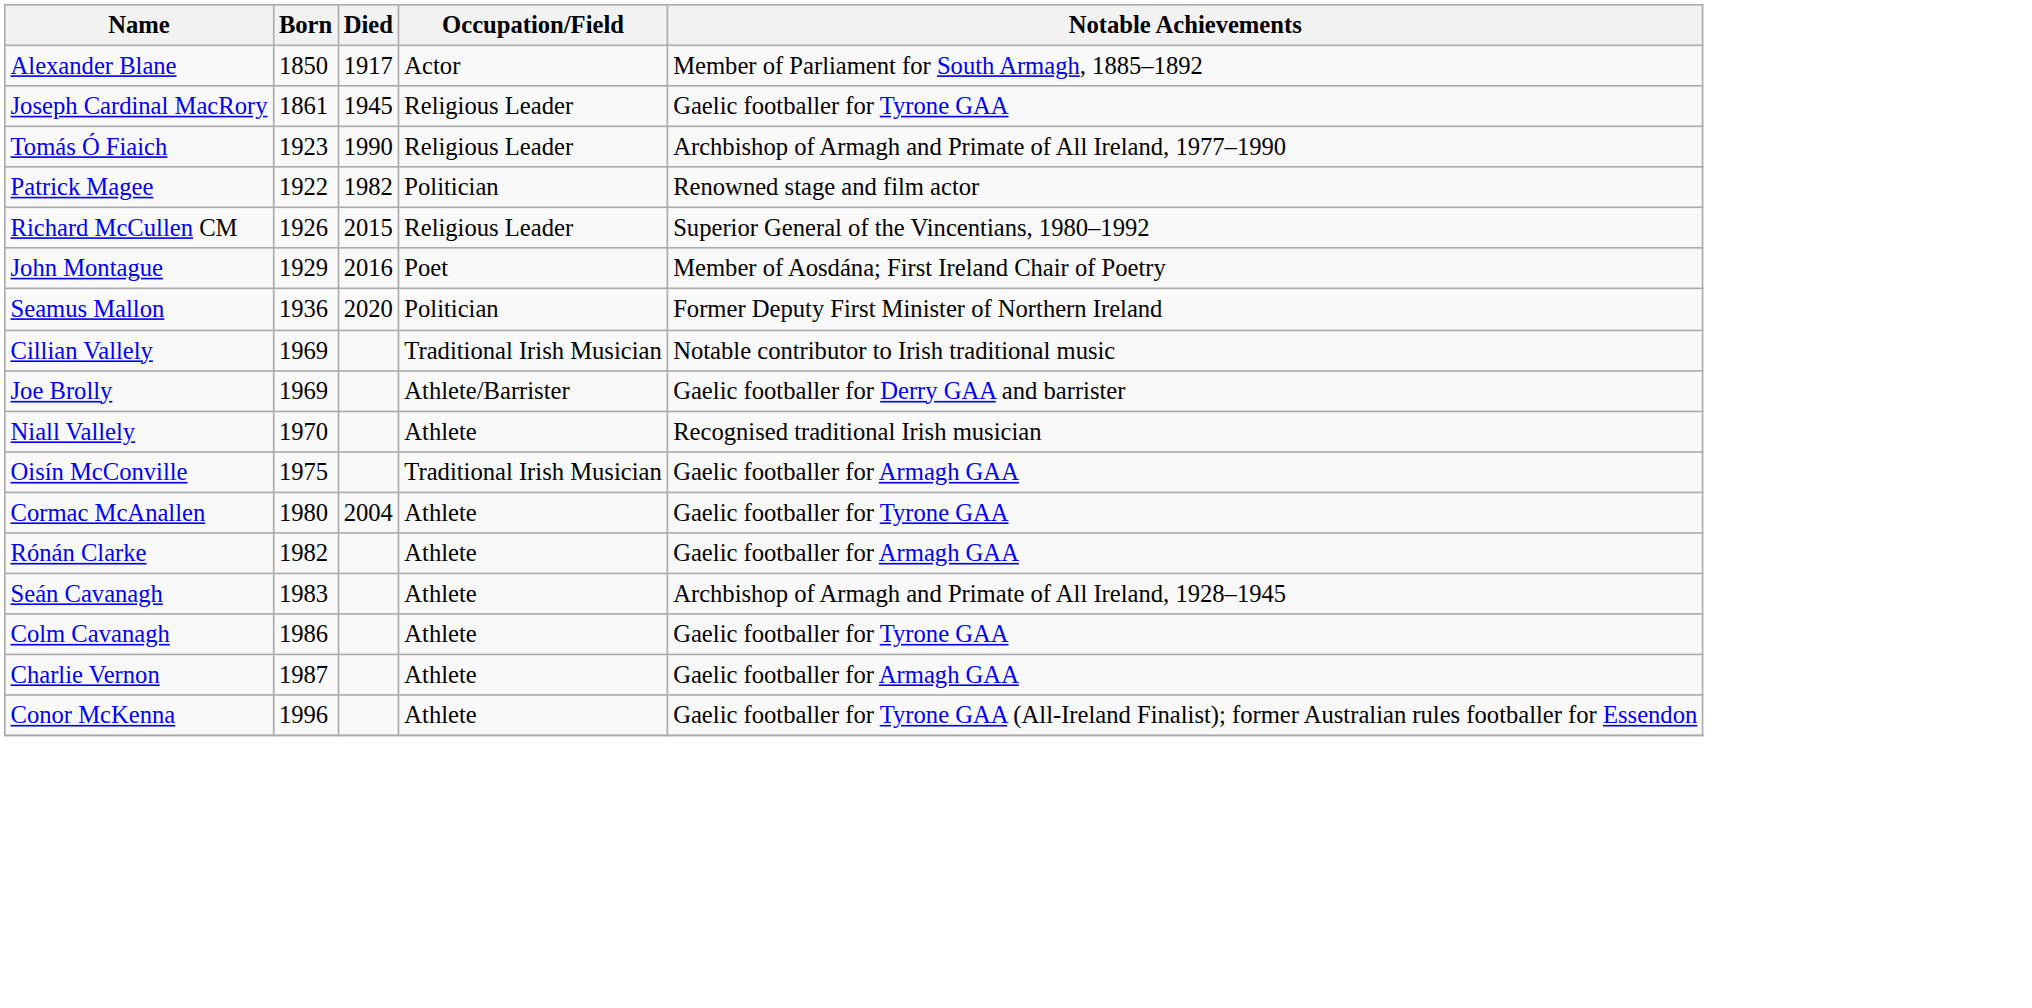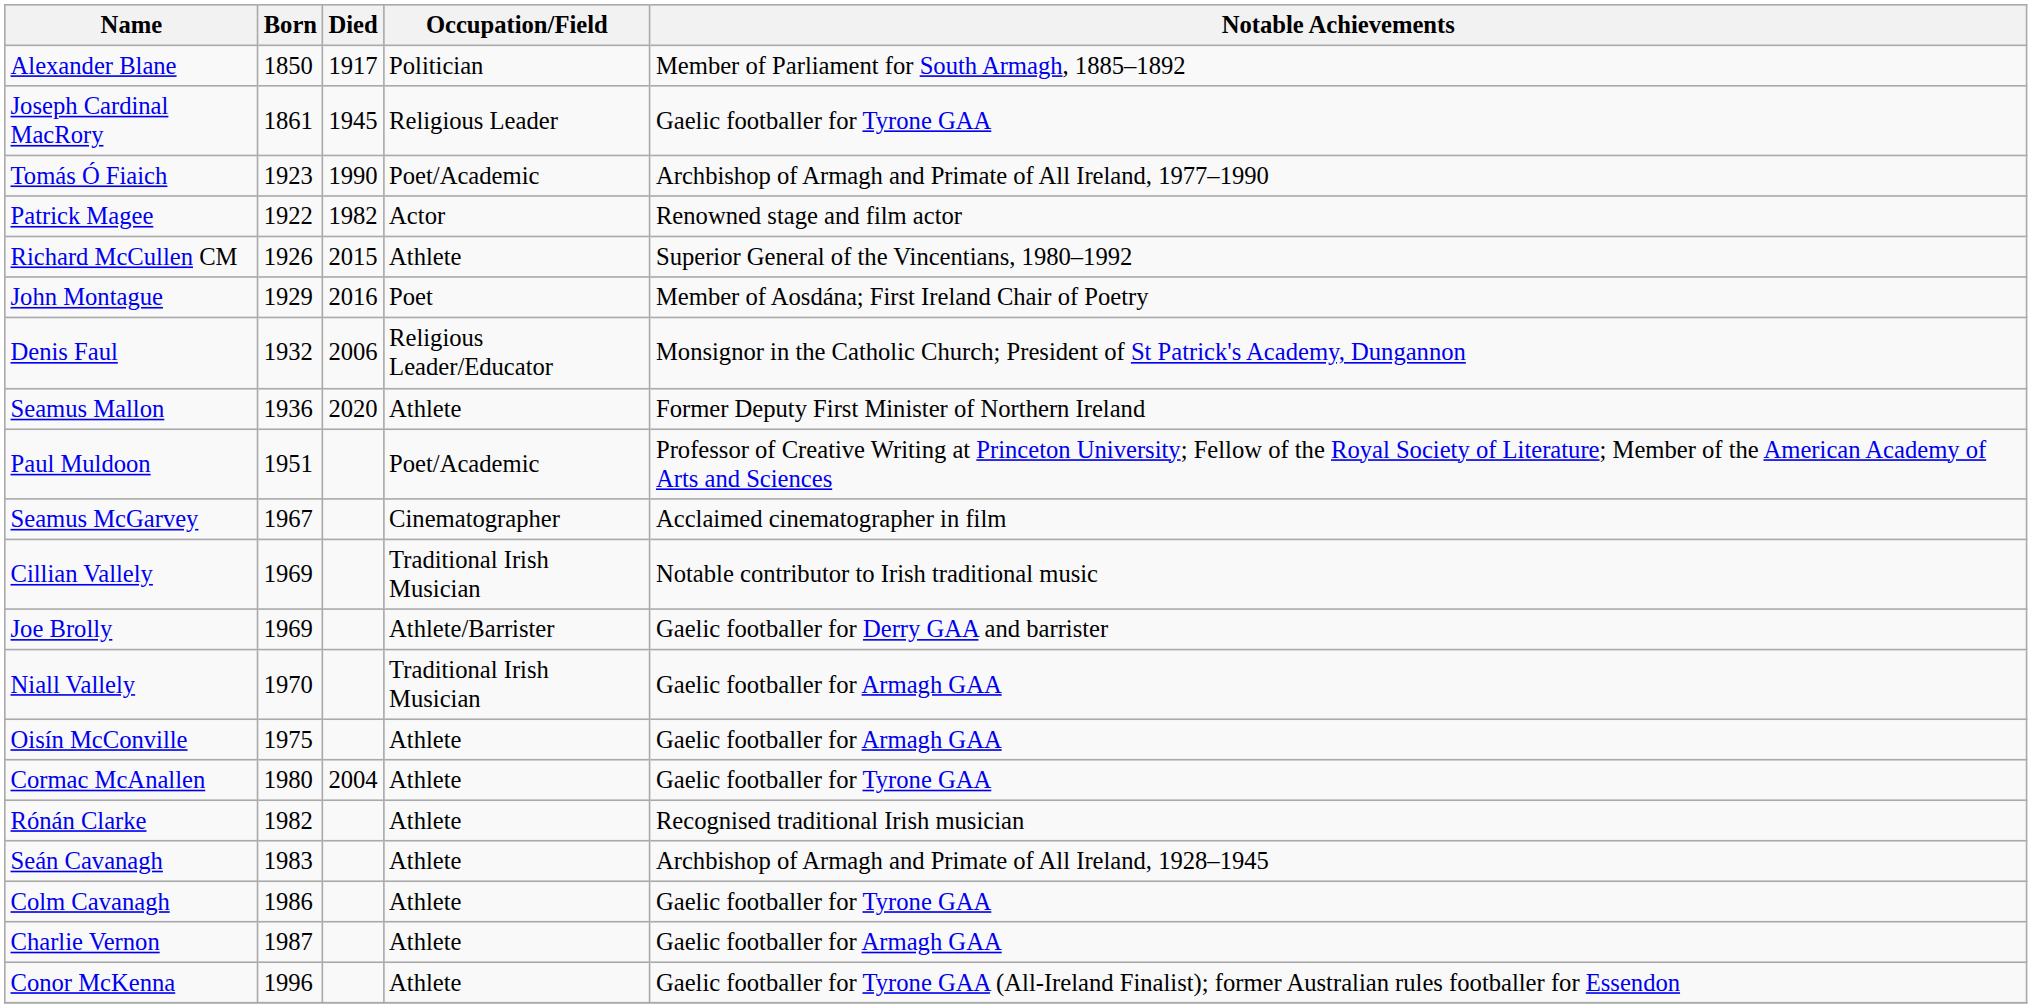 <table class="wikitable" style="font-size: 95%;">
 <tr>
 <th>Name</th>
 <th>Born</th>
 <th>Died</th>
 <th>Occupation/Field</th>
 <th>Notable Achievements</th>
 </tr>
 <tr>
 <td><a href='#'>Alexander Blane</a></td>
 <td>1850</td>
 <td>1917</td>
-<td>Actor</td>
+<td>Politician</td>
 <td>Member of Parliament for <a href='#'>South Armagh</a>, 1885–1892</td>
 </tr>
 <tr>
 <td><a href='#'>Joseph Cardinal MacRory</a></td>
 <td>1861</td>
 <td>1945</td>
 <td>Religious Leader</td>
 <td>Gaelic footballer for <a href='#'>Tyrone GAA</a></td>
 </tr>
 <tr>
 <td><a href='#'>Tomás Ó Fiaich</a></td>
 <td>1923</td>
 <td>1990</td>
-<td>Religious Leader</td>
+<td>Poet/Academic</td>
 <td>Archbishop of Armagh and Primate of All Ireland, 1977–1990</td>
 </tr>
 <tr>
 <td><a href='#'>Patrick Magee</a></td>
 <td>1922</td>
 <td>1982</td>
-<td>Politician</td>
+<td>Actor</td>
 <td>Renowned stage and film actor</td>
 </tr>
 <tr>
 <td><a href='#'>Richard McCullen</a> CM</td>
 <td>1926</td>
 <td>2015</td>
-<td>Religious Leader</td>
+<td>Athlete</td>
 <td>Superior General of the Vincentians, 1980–1992</td>
 </tr>
 <tr>
 <td><a href='#'>John Montague</a></td>
 <td>1929</td>
 <td>2016</td>
 <td>Poet</td>
 <td>Member of Aosdána; First Ireland Chair of Poetry</td>
 </tr>
 <tr>
+<td><a href='#'>Denis Faul</a></td>
+<td>1932</td>
+<td>2006</td>
+<td>Religious Leader/Educator</td>
+<td>Monsignor in the Catholic Church; President of <a href='#'>St Patrick's Academy, Dungannon</a></td>
+</tr>
+<tr>
 <td><a href='#'>Seamus Mallon</a></td>
 <td>1936</td>
 <td>2020</td>
-<td>Politician</td>
+<td>Athlete</td>
 <td>Former Deputy First Minister of Northern Ireland</td>
+</tr>
+<tr>
+<td><a href='#'>Paul Muldoon</a></td>
+<td>1951</td>
+<td></td>
+<td>Poet/Academic</td>
+<td>Professor of Creative Writing at <a href='#'>Princeton University</a>; Fellow of the <a href='#'>Royal Society of Literature</a>; Member of the <a href='#'>American Academy of Arts and Sciences</a></td>
+</tr>
+<tr>
+<td><a href='#'>Seamus McGarvey</a></td>
+<td>1967</td>
+<td></td>
+<td>Cinematographer</td>
+<td>Acclaimed cinematographer in film</td>
 </tr>
 <tr>
 <td><a href='#'>Cillian Vallely</a></td>
 <td>1969</td>
 <td></td>
 <td>Traditional Irish Musician</td>
 <td>Notable contributor to Irish traditional music</td>
 </tr>
 <tr>
 <td><a href='#'>Joe Brolly</a></td>
 <td>1969</td>
 <td></td>
 <td>Athlete/Barrister</td>
 <td>Gaelic footballer for <a href='#'>Derry GAA</a> and barrister</td>
 </tr>
 <tr>
 <td><a href='#'>Niall Vallely</a></td>
 <td>1970</td>
 <td></td>
-<td>Athlete</td>
-<td>Recognised traditional Irish musician</td>
+<td>Traditional Irish Musician</td>
+<td>Gaelic footballer for <a href='#'>Armagh GAA</a></td>
 </tr>
 <tr>
 <td><a href='#'>Oisín McConville</a></td>
 <td>1975</td>
 <td></td>
-<td>Traditional Irish Musician</td>
+<td>Athlete</td>
 <td>Gaelic footballer for <a href='#'>Armagh GAA</a></td>
 </tr>
 <tr>
 <td><a href='#'>Cormac McAnallen</a></td>
 <td>1980</td>
 <td>2004</td>
 <td>Athlete</td>
 <td>Gaelic footballer for <a href='#'>Tyrone GAA</a></td>
 </tr>
 <tr>
 <td><a href='#'>Rónán Clarke</a></td>
 <td>1982</td>
 <td></td>
 <td>Athlete</td>
-<td>Gaelic footballer for <a href='#'>Armagh GAA</a></td>
+<td>Recognised traditional Irish musician</td>
 </tr>
 <tr>
 <td><a href='#'>Seán Cavanagh</a></td>
 <td>1983</td>
 <td></td>
 <td>Athlete</td>
 <td>Archbishop of Armagh and Primate of All Ireland, 1928–1945</td>
 </tr>
 <tr>
 <td><a href='#'>Colm Cavanagh</a></td>
 <td>1986</td>
 <td></td>
 <td>Athlete</td>
 <td>Gaelic footballer for <a href='#'>Tyrone GAA</a></td>
 </tr>
 <tr>
 <td><a href='#'>Charlie Vernon</a></td>
 <td>1987</td>
 <td></td>
 <td>Athlete</td>
 <td>Gaelic footballer for <a href='#'>Armagh GAA</a></td>
 </tr>
 <tr>
 <td><a href='#'>Conor McKenna</a></td>
 <td>1996</td>
 <td></td>
 <td>Athlete</td>
 <td>Gaelic footballer for <a href='#'>Tyrone GAA</a> (All‑Ireland Finalist); former Australian rules footballer for <a href='#'>Essendon</a></td>
 </tr>
 <tr>
 </tr>
 </table>
